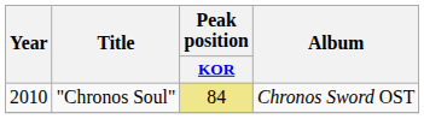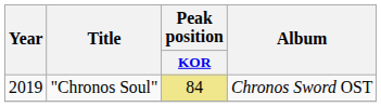 <table class="wikitable" style="text-align:center;">
 <tr>
 <th scope="col" rowspan="2">Year</th>
 <th scope="col" rowspan="2">Title</th>
 <th scope="col" colspan="1">Peak<br>position</th>
 <th scope="col" rowspan="2">Album</th>
 </tr>
 <tr>
 <th scope="col" style="width:3em;font-size:85%;"><a href='#'>KOR</a><br></th>
 </tr>
 <tr>
-<td>2010</td>
+<td>2019</td>
 <td>"Chronos Soul"</td>
 <td style="background: khaki;">84</td>
 <td><em>Chronos Sword</em> OST</td>
 </tr>
 <tr>
 </tr>
 </table>
